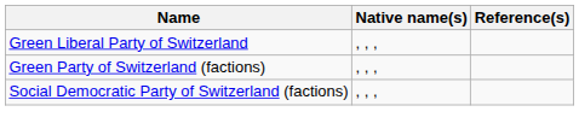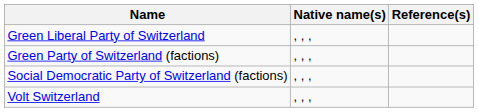 <table class="wikitable">
 <tr>
 <th>Name</th>
 <th>Native name(s)</th>
 <th>Reference(s)</th>
 </tr>
 <tr>
 <td><a href='#'>Green Liberal Party of Switzerland</a></td>
 <td>, , , </td>
 <td></td>
 </tr>
 <tr>
 <td><a href='#'>Green Party of Switzerland</a> (factions)</td>
 <td>, , , </td>
 <td></td>
 </tr>
 <tr>
 <td><a href='#'>Social Democratic Party of Switzerland</a> (factions)</td>
 <td>, , , </td>
 <td></td>
 </tr>
+<tr>
+<td><a href='#'>Volt Switzerland</a></td>
+<td>, , , </td>
+<td></td>
+</tr>
 </table>
